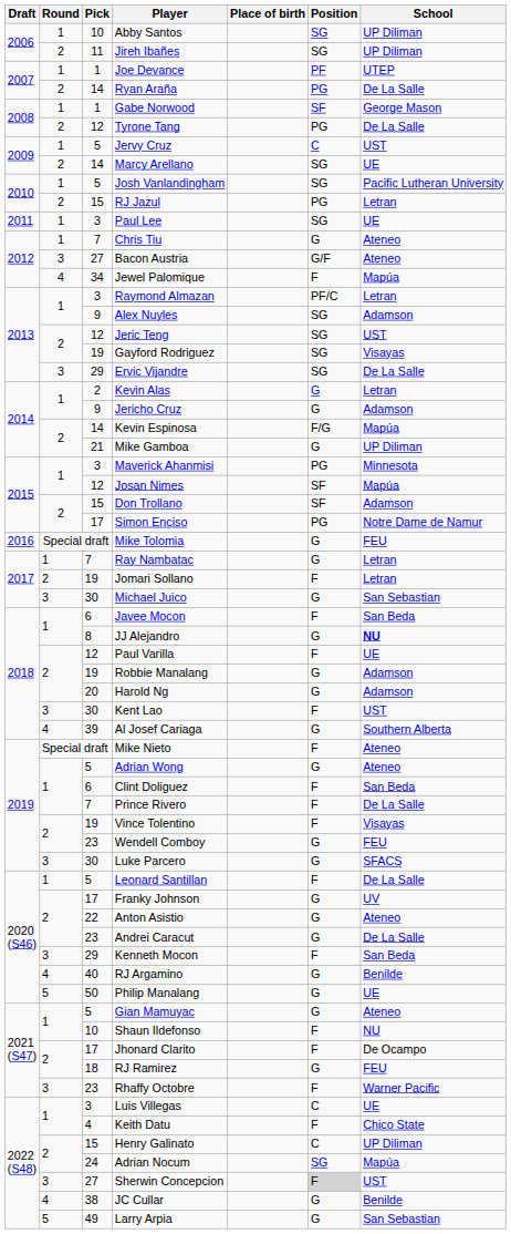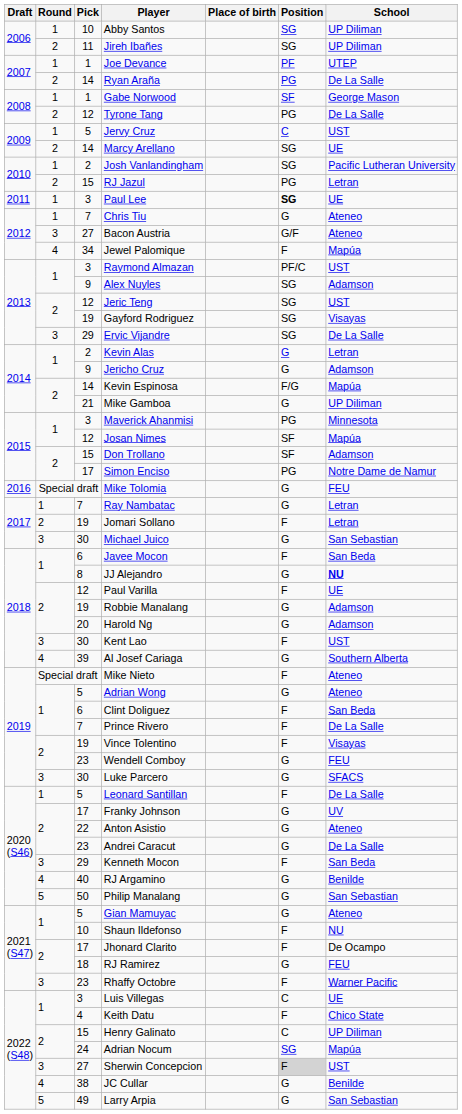 <table class=wikitable>
 <tr>
 <th>Draft</th>
 <th>Round</th>
 <th>Pick</th>
 <th>Player</th>
 <th>Place of birth</th>
 <th>Position</th>
 <th>School</th>
 </tr>
 <tr>
 <td rowspan=2><a href='#'>2006</a></td>
 <td align=center>1</td>
 <td align=center>10</td>
 <td>Abby Santos</td>
 <td></td>
 <td><a href='#'>SG</a></td>
 <td><a href='#'>UP Diliman</a></td>
 </tr>
 <tr>
 <td align=center>2</td>
 <td align=center>11</td>
 <td><a href='#'>Jireh Ibañes</a></td>
 <td></td>
 <td>SG</td>
 <td><a href='#'>UP Diliman</a></td>
 </tr>
 <tr>
 <td rowspan=2><a href='#'>2007</a></td>
 <td align=center>1</td>
 <td align=center>1</td>
 <td><a href='#'>Joe Devance</a></td>
 <td></td>
 <td><a href='#'>PF</a></td>
 <td><a href='#'>UTEP</a></td>
 </tr>
 <tr>
 <td align=center>2</td>
 <td align=center>14</td>
 <td><a href='#'>Ryan Araña</a></td>
 <td></td>
 <td><a href='#'>PG</a></td>
 <td><a href='#'>De La Salle</a></td>
 </tr>
 <tr>
 <td rowspan=2><a href='#'>2008</a></td>
 <td align=center>1</td>
 <td align=center>1</td>
 <td><a href='#'>Gabe Norwood</a></td>
 <td></td>
 <td><a href='#'>SF</a></td>
 <td><a href='#'>George Mason</a></td>
 </tr>
 <tr>
 <td align=center>2</td>
 <td align=center>12</td>
 <td><a href='#'>Tyrone Tang</a></td>
 <td></td>
 <td>PG</td>
 <td><a href='#'>De La Salle</a></td>
 </tr>
 <tr>
 <td rowspan=2><a href='#'>2009</a></td>
 <td align=center>1</td>
 <td align=center>5</td>
 <td><a href='#'>Jervy Cruz</a></td>
 <td></td>
 <td><a href='#'>C</a></td>
 <td><a href='#'>UST</a></td>
 </tr>
 <tr>
 <td align=center>2</td>
 <td align=center>14</td>
 <td><a href='#'>Marcy Arellano</a></td>
 <td></td>
 <td>SG</td>
 <td><a href='#'>UE</a></td>
 </tr>
 <tr>
 <td rowspan=2><a href='#'>2010</a></td>
 <td align=center>1</td>
-<td align=center>5</td>
+<td align=center>2</td>
 <td><a href='#'>Josh Vanlandingham</a></td>
 <td></td>
 <td>SG</td>
 <td><a href='#'>Pacific Lutheran University</a></td>
 </tr>
 <tr>
 <td align=center>2</td>
 <td align=center>15</td>
 <td><a href='#'>RJ Jazul</a></td>
 <td></td>
 <td>PG</td>
 <td><a href='#'>Letran</a></td>
 </tr>
 <tr>
 <td><a href='#'>2011</a></td>
 <td align=center>1</td>
 <td align=center>3</td>
 <td><a href='#'>Paul Lee</a></td>
 <td></td>
-<td>SG</td>
+<td><strong>SG</strong></td>
 <td><a href='#'>UE</a></td>
 </tr>
 <tr>
 <td rowspan=3><a href='#'>2012</a></td>
 <td align=center>1</td>
 <td align=center>7</td>
 <td><a href='#'>Chris Tiu</a></td>
 <td></td>
 <td>G</td>
 <td><a href='#'>Ateneo</a></td>
 </tr>
 <tr>
 <td align=center>3</td>
 <td align=center>27</td>
 <td>Bacon Austria</td>
 <td></td>
 <td>G/F</td>
 <td><a href='#'>Ateneo</a></td>
 </tr>
 <tr>
 <td align=center>4</td>
 <td align=center>34</td>
 <td>Jewel Palomique</td>
 <td></td>
 <td>F</td>
 <td><a href='#'>Mapúa</a></td>
 </tr>
 <tr>
 <td rowspan=5><a href='#'>2013</a></td>
 <td rowspan="2" align="center">1</td>
 <td align=center>3</td>
 <td><a href='#'>Raymond Almazan</a></td>
 <td></td>
 <td>PF/C</td>
-<td><a href='#'>Letran</a></td>
+<td><a href='#'>UST</a></td>
 </tr>
 <tr>
 <td align=center>9</td>
 <td><a href='#'>Alex Nuyles</a></td>
 <td></td>
 <td>SG</td>
 <td><a href='#'>Adamson</a></td>
 </tr>
 <tr>
 <td align=center rowspan=2>2</td>
 <td align=center>12</td>
 <td><a href='#'>Jeric Teng</a></td>
 <td></td>
 <td>SG</td>
 <td><a href='#'>UST</a></td>
 </tr>
 <tr>
 <td align=center>19</td>
 <td>Gayford Rodriguez</td>
 <td></td>
 <td>SG</td>
 <td><a href='#'>Visayas</a></td>
 </tr>
 <tr>
 <td align=center>3</td>
 <td align=center>29</td>
 <td><a href='#'>Ervic Vijandre</a></td>
 <td></td>
 <td>SG</td>
 <td><a href='#'>De La Salle</a></td>
 </tr>
 <tr>
 <td rowspan=4><a href='#'>2014</a></td>
 <td rowspan="2" align="center">1</td>
 <td align=center>2</td>
 <td><a href='#'>Kevin Alas</a></td>
 <td></td>
 <td><a href='#'>G</a></td>
 <td><a href='#'>Letran</a></td>
 </tr>
 <tr>
 <td align=center>9</td>
 <td><a href='#'>Jericho Cruz</a></td>
 <td></td>
 <td>G</td>
 <td><a href='#'>Adamson</a></td>
 </tr>
 <tr>
 <td align=center rowspan=2>2</td>
 <td align=center>14</td>
 <td>Kevin Espinosa</td>
 <td></td>
 <td>F/G</td>
 <td><a href='#'>Mapúa</a></td>
 </tr>
 <tr>
 <td align=center>21</td>
 <td>Mike Gamboa</td>
 <td></td>
 <td>G</td>
 <td><a href='#'>UP Diliman</a></td>
 </tr>
 <tr>
 <td rowspan=4><a href='#'>2015</a></td>
 <td align=center rowspan=2>1</td>
 <td align=center>3</td>
 <td><a href='#'>Maverick Ahanmisi</a></td>
 <td></td>
 <td>PG</td>
 <td><a href='#'>Minnesota</a></td>
 </tr>
 <tr>
 <td align=center>12</td>
 <td><a href='#'>Josan Nimes</a></td>
 <td></td>
 <td>SF</td>
 <td><a href='#'>Mapúa</a></td>
 </tr>
 <tr>
 <td align=center rowspan=2>2</td>
 <td align=center>15</td>
 <td><a href='#'>Don Trollano</a></td>
 <td></td>
 <td>SF</td>
 <td><a href='#'>Adamson</a></td>
 </tr>
 <tr>
 <td align=center>17</td>
 <td><a href='#'>Simon Enciso</a></td>
 <td></td>
 <td>PG</td>
 <td><a href='#'>Notre Dame de Namur</a></td>
 </tr>
 <tr>
 <td><a href='#'>2016</a></td>
 <td align=center colspan=2>Special draft</td>
 <td><a href='#'>Mike Tolomia</a></td>
 <td></td>
 <td>G</td>
 <td><a href='#'>FEU</a></td>
 </tr>
 <tr>
 <td rowspan="3"><a href='#'>2017</a></td>
 <td>1</td>
 <td>7</td>
 <td><a href='#'>Ray Nambatac</a></td>
 <td></td>
 <td>G</td>
 <td><a href='#'>Letran</a></td>
 </tr>
 <tr>
 <td>2</td>
 <td>19</td>
 <td>Jomari Sollano</td>
 <td></td>
 <td>F</td>
 <td><a href='#'>Letran</a></td>
 </tr>
 <tr>
 <td>3</td>
 <td>30</td>
 <td><a href='#'>Michael Juico</a></td>
 <td></td>
 <td>G</td>
 <td><a href='#'>San Sebastian</a></td>
 </tr>
 <tr>
 <td rowspan="7"><a href='#'>2018</a></td>
 <td rowspan="2">1</td>
 <td>6</td>
 <td><a href='#'>Javee Mocon</a></td>
 <td></td>
 <td>F</td>
 <td><a href='#'>San Beda</a></td>
 </tr>
 <tr>
 <td>8</td>
 <td>JJ Alejandro</td>
 <td></td>
 <td>G</td>
 <td><strong><a href='#'>NU</a></strong></td>
 </tr>
 <tr>
 <td rowspan="3">2</td>
 <td>12</td>
 <td>Paul Varilla</td>
 <td></td>
 <td>F</td>
 <td><a href='#'>UE</a></td>
 </tr>
 <tr>
 <td>19</td>
 <td>Robbie Manalang</td>
 <td></td>
 <td>G</td>
 <td><a href='#'>Adamson</a></td>
 </tr>
 <tr>
 <td>20</td>
 <td>Harold Ng</td>
 <td></td>
 <td>G</td>
 <td><a href='#'>Adamson</a></td>
 </tr>
 <tr>
 <td>3</td>
 <td>30</td>
 <td>Kent Lao</td>
 <td></td>
 <td>F</td>
 <td><a href='#'>UST</a></td>
 </tr>
 <tr>
 <td>4</td>
 <td>39</td>
 <td>Al Josef Cariaga</td>
 <td></td>
 <td>G</td>
 <td><a href='#'>Southern Alberta</a></td>
 </tr>
 <tr>
 <td rowspan="7"><a href='#'>2019</a></td>
 <td colspan="2">Special draft</td>
 <td>Mike Nieto</td>
 <td></td>
 <td>F</td>
 <td><a href='#'>Ateneo</a></td>
 </tr>
 <tr>
 <td rowspan="3">1</td>
 <td>5</td>
 <td><a href='#'>Adrian Wong</a></td>
 <td></td>
 <td>G</td>
 <td><a href='#'>Ateneo</a></td>
 </tr>
 <tr>
 <td>6</td>
 <td>Clint Doliguez</td>
 <td></td>
 <td>F</td>
 <td><a href='#'>San Beda</a></td>
 </tr>
 <tr>
 <td>7</td>
 <td>Prince Rivero</td>
 <td></td>
 <td>F</td>
 <td><a href='#'>De La Salle</a></td>
 </tr>
 <tr>
 <td rowspan="2">2</td>
 <td>19</td>
 <td>Vince Tolentino</td>
 <td></td>
 <td>F</td>
 <td><a href='#'>Visayas</a></td>
 </tr>
 <tr>
 <td>23</td>
 <td>Wendell Comboy</td>
 <td></td>
 <td>G</td>
 <td><a href='#'>FEU</a></td>
 </tr>
 <tr>
 <td>3</td>
 <td>30</td>
 <td>Luke Parcero</td>
 <td></td>
 <td>G</td>
 <td><a href='#'>SFACS</a></td>
 </tr>
 <tr>
 <td rowspan="7">2020<br>(<a href='#'>S46</a>)</td>
 <td>1</td>
 <td>5</td>
 <td><a href='#'>Leonard Santillan</a></td>
 <td></td>
 <td>F</td>
 <td><a href='#'>De La Salle</a></td>
 </tr>
 <tr>
 <td rowspan="3">2</td>
 <td>17</td>
 <td>Franky Johnson</td>
 <td></td>
 <td>G</td>
 <td><a href='#'>UV</a></td>
 </tr>
 <tr>
 <td>22</td>
 <td>Anton Asistio</td>
 <td></td>
 <td>G</td>
 <td><a href='#'>Ateneo</a></td>
 </tr>
 <tr>
 <td>23</td>
 <td>Andrei Caracut</td>
 <td></td>
 <td>G</td>
 <td><a href='#'>De La Salle</a></td>
 </tr>
 <tr>
 <td>3</td>
 <td>29</td>
 <td>Kenneth Mocon</td>
 <td></td>
 <td>F</td>
 <td><a href='#'>San Beda</a></td>
 </tr>
 <tr>
 <td>4</td>
 <td>40</td>
 <td>RJ Argamino</td>
 <td></td>
 <td>G</td>
 <td><a href='#'>Benilde</a></td>
 </tr>
 <tr>
 <td>5</td>
 <td>50</td>
 <td>Philip Manalang</td>
 <td></td>
 <td>G</td>
-<td><a href='#'>UE</a></td>
+<td><a href='#'>San Sebastian</a></td>
 </tr>
 <tr>
 <td rowspan="5">2021<br>(<a href='#'>S47</a>)</td>
 <td rowspan="2">1</td>
 <td>5</td>
 <td><a href='#'>Gian Mamuyac</a></td>
 <td></td>
 <td>G</td>
 <td><a href='#'>Ateneo</a></td>
 </tr>
 <tr>
 <td>10</td>
 <td>Shaun Ildefonso</td>
 <td></td>
 <td>F</td>
 <td><a href='#'>NU</a></td>
 </tr>
 <tr>
 <td rowspan="2">2</td>
 <td>17</td>
 <td>Jhonard Clarito</td>
 <td></td>
 <td>F</td>
 <td>De Ocampo</td>
 </tr>
 <tr>
 <td>18</td>
 <td>RJ Ramirez</td>
 <td></td>
 <td>G</td>
 <td><a href='#'>FEU</a></td>
 </tr>
 <tr>
 <td>3</td>
 <td>23</td>
 <td>Rhaffy Octobre</td>
 <td></td>
 <td>F</td>
 <td><a href='#'>Warner Pacific</a></td>
 </tr>
 <tr>
 <td rowspan="7">2022<br>(<a href='#'>S48</a>)</td>
 <td rowspan="2">1</td>
 <td>3</td>
 <td>Luis Villegas</td>
 <td></td>
 <td>C</td>
 <td><a href='#'>UE</a></td>
 </tr>
 <tr>
 <td>4</td>
 <td>Keith Datu</td>
 <td></td>
 <td>F</td>
 <td><a href='#'>Chico State</a></td>
 </tr>
 <tr>
 <td rowspan="2">2</td>
 <td>15</td>
 <td>Henry Galinato</td>
 <td></td>
 <td>C</td>
 <td><a href='#'>UP Diliman</a></td>
 </tr>
 <tr>
 <td>24</td>
 <td>Adrian Nocum</td>
 <td></td>
 <td><a href='#'>SG</a></td>
 <td><a href='#'>Mapúa</a></td>
 </tr>
 <tr>
 <td>3</td>
 <td>27</td>
 <td>Sherwin Concepcion</td>
 <td></td>
 <td style="background: lightgrey;">F</td>
 <td><a href='#'>UST</a></td>
 </tr>
 <tr>
 <td>4</td>
 <td>38</td>
 <td>JC Cullar</td>
 <td></td>
 <td>G</td>
 <td><a href='#'>Benilde</a></td>
 </tr>
 <tr>
 <td>5</td>
 <td>49</td>
 <td>Larry Arpia</td>
 <td></td>
 <td>G</td>
 <td><a href='#'>San Sebastian</a></td>
 </tr>
 </table>
